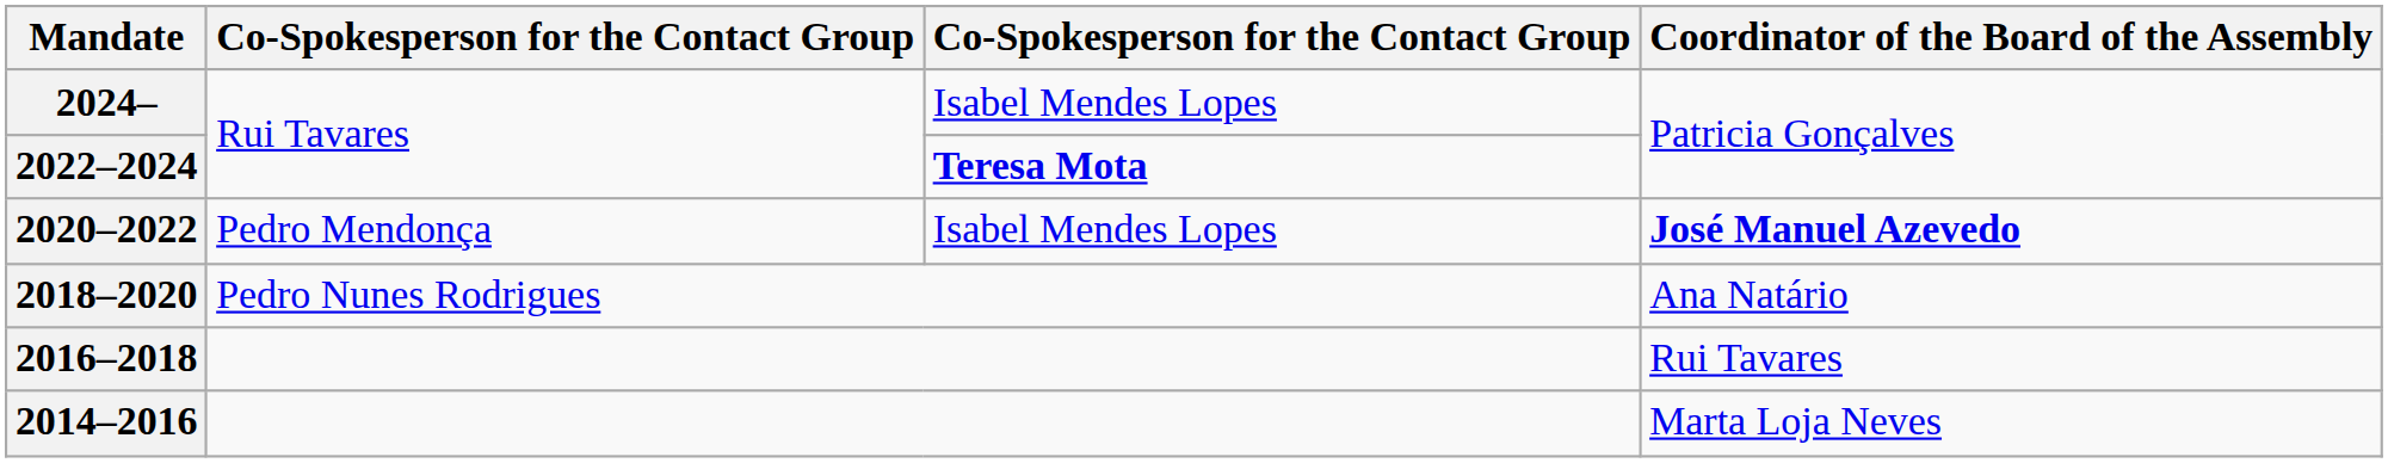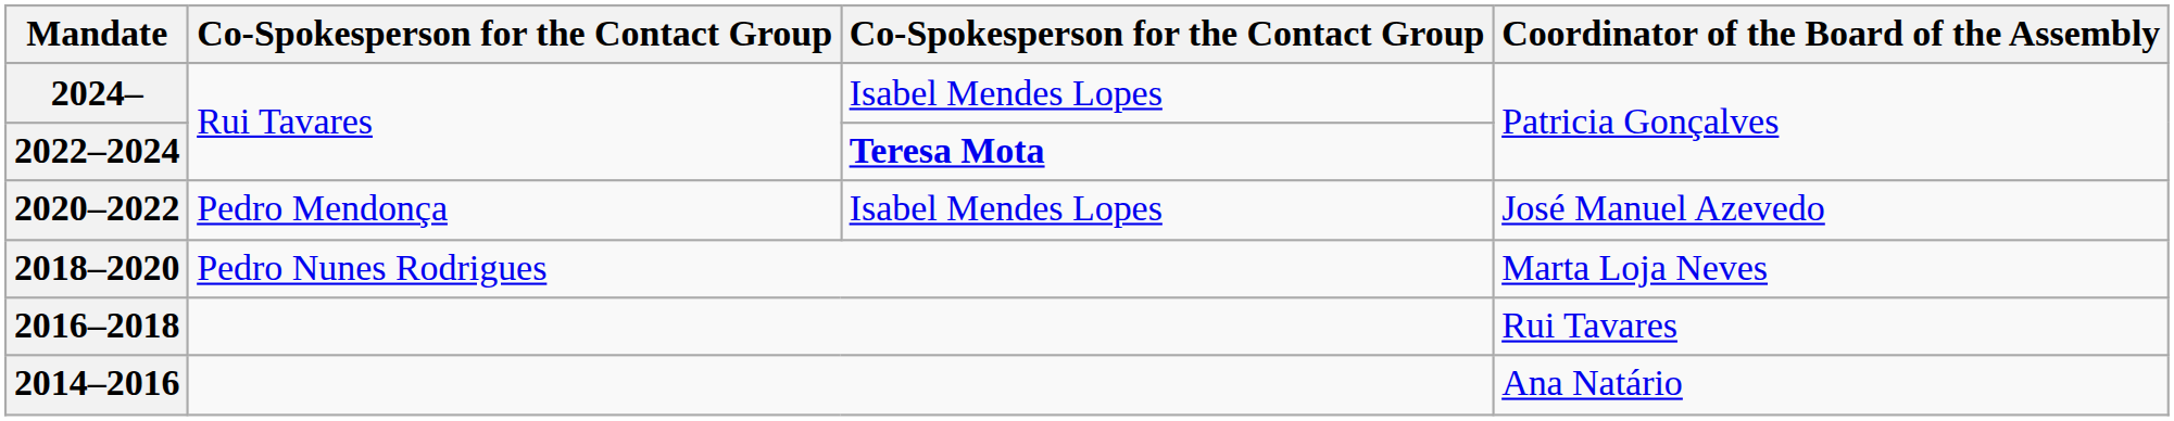 <table class="wikitable" style="text-align:left;">
 <tr>
 <th>Mandate</th>
 <th>Co-Spokesperson for the Contact Group</th>
 <th>Co-Spokesperson for the Contact Group</th>
 <th>Coordinator of the Board of the Assembly</th>
 </tr>
 <tr>
 <th>2024–</th>
 <td rowspan=2><a href='#'>Rui Tavares</a></td>
 <td><a href='#'>Isabel Mendes Lopes</a></td>
 <td rowspan=2><a href='#'>Patricia Gonçalves</a></td>
 </tr>
 <tr>
 <th>2022–2024</th>
 <td><strong><a href='#'>Teresa Mota</a></strong></td>
 </tr>
 <tr>
 <th>2020–2022</th>
 <td><a href='#'>Pedro Mendonça</a></td>
 <td><a href='#'>Isabel Mendes Lopes</a></td>
-<td><strong><a href='#'>José Manuel Azevedo</a></strong></td>
+<td><a href='#'>José Manuel Azevedo</a></td>
 </tr>
 <tr>
 <th>2018–2020</th>
 <td colspan=2><a href='#'>Pedro Nunes Rodrigues</a></td>
-<td align="left"><a href='#'>Ana Natário</a></td>
+<td align="left"><a href='#'>Marta Loja Neves</a></td>
 </tr>
 <tr>
 <th>2016–2018</th>
 <td colspan=2></td>
 <td align="left"><a href='#'>Rui Tavares</a></td>
 </tr>
 <tr>
 <th>2014–2016</th>
 <td colspan=2></td>
-<td align="left"><a href='#'>Marta Loja Neves</a></td>
+<td align="left"><a href='#'>Ana Natário</a></td>
 </tr>
 </table>
